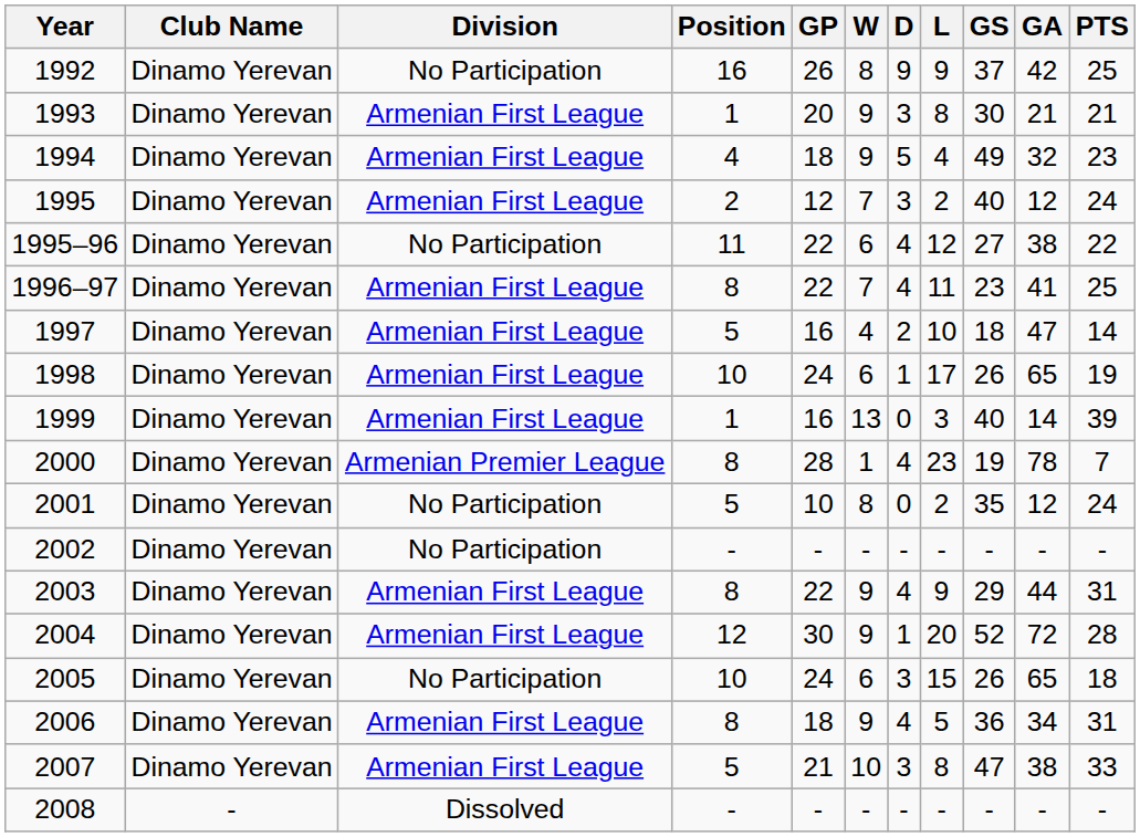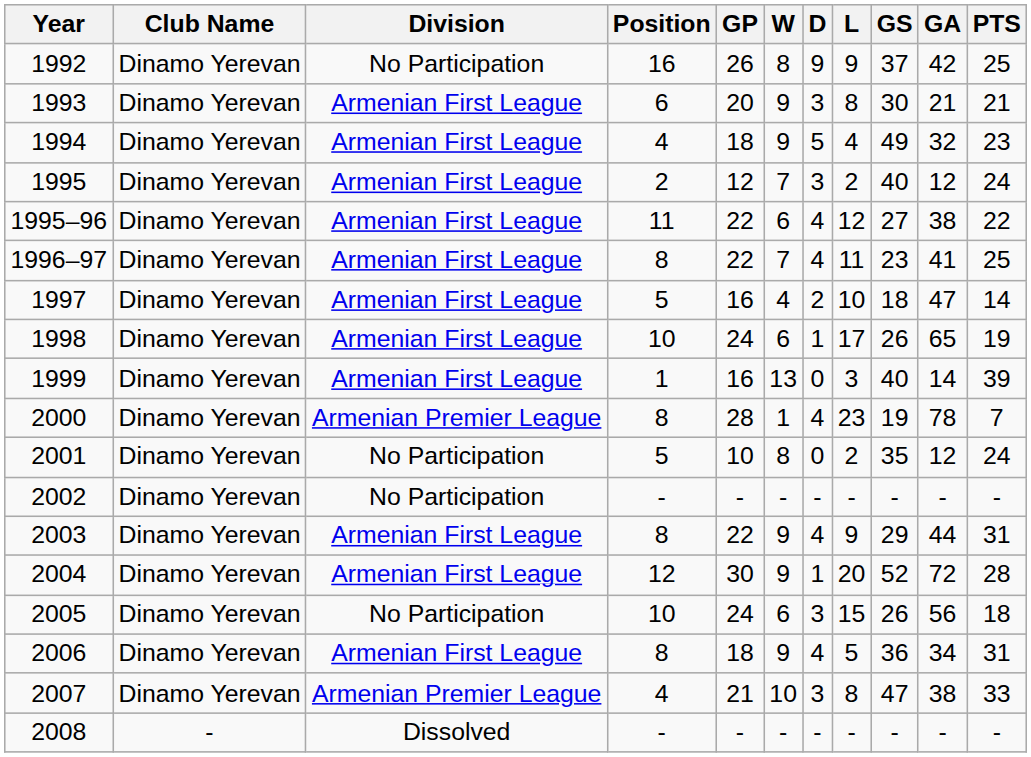 <table class="wikitable" style="text-align: center;">
 <tr>
 <th>Year</th>
 <th>Club Name</th>
 <th>Division</th>
 <th>Position</th>
 <th>GP</th>
 <th>W</th>
 <th>D</th>
 <th>L</th>
 <th>GS</th>
 <th>GA</th>
 <th>PTS</th>
 </tr>
 <tr>
 <td>1992</td>
 <td>Dinamo Yerevan</td>
 <td>No Participation</td>
 <td>16</td>
 <td>26</td>
 <td>8</td>
 <td>9</td>
 <td>9</td>
 <td>37</td>
 <td>42</td>
 <td>25</td>
 </tr>
 <tr>
 <td>1993</td>
 <td>Dinamo Yerevan</td>
 <td><a href='#'>Armenian First League</a></td>
-<td>1</td>
+<td>6</td>
 <td>20</td>
 <td>9</td>
 <td>3</td>
 <td>8</td>
 <td>30</td>
 <td>21</td>
 <td>21</td>
 </tr>
 <tr>
 <td>1994</td>
 <td>Dinamo Yerevan</td>
 <td><a href='#'>Armenian First League</a></td>
 <td>4</td>
 <td>18</td>
 <td>9</td>
 <td>5</td>
 <td>4</td>
 <td>49</td>
 <td>32</td>
 <td>23</td>
 </tr>
 <tr>
 <td>1995</td>
 <td>Dinamo Yerevan</td>
 <td><a href='#'>Armenian First League</a></td>
 <td>2</td>
 <td>12</td>
 <td>7</td>
 <td>3</td>
 <td>2</td>
 <td>40</td>
 <td>12</td>
 <td>24</td>
 </tr>
 <tr>
 <td>1995–96</td>
 <td>Dinamo Yerevan</td>
-<td>No Participation</td>
+<td><a href='#'>Armenian First League</a></td>
 <td>11</td>
 <td>22</td>
 <td>6</td>
 <td>4</td>
 <td>12</td>
 <td>27</td>
 <td>38</td>
 <td>22</td>
 </tr>
 <tr>
 <td>1996–97</td>
 <td>Dinamo Yerevan</td>
 <td><a href='#'>Armenian First League</a></td>
 <td>8</td>
 <td>22</td>
 <td>7</td>
 <td>4</td>
 <td>11</td>
 <td>23</td>
 <td>41</td>
 <td>25</td>
 </tr>
 <tr>
 <td>1997</td>
 <td>Dinamo Yerevan</td>
 <td><a href='#'>Armenian First League</a></td>
 <td>5</td>
 <td>16</td>
 <td>4</td>
 <td>2</td>
 <td>10</td>
 <td>18</td>
 <td>47</td>
 <td>14</td>
 </tr>
 <tr>
 <td>1998</td>
 <td>Dinamo Yerevan</td>
 <td><a href='#'>Armenian First League</a></td>
 <td>10</td>
 <td>24</td>
 <td>6</td>
 <td>1</td>
 <td>17</td>
 <td>26</td>
 <td>65</td>
 <td>19</td>
 </tr>
 <tr>
 <td>1999</td>
 <td>Dinamo Yerevan</td>
 <td><a href='#'>Armenian First League</a></td>
 <td>1</td>
 <td>16</td>
 <td>13</td>
 <td>0</td>
 <td>3</td>
 <td>40</td>
 <td>14</td>
 <td>39</td>
 </tr>
 <tr>
 <td>2000</td>
 <td>Dinamo Yerevan</td>
 <td><a href='#'>Armenian Premier League</a></td>
 <td>8</td>
 <td>28</td>
 <td>1</td>
 <td>4</td>
 <td>23</td>
 <td>19</td>
 <td>78</td>
 <td>7</td>
 </tr>
 <tr>
 <td>2001</td>
 <td>Dinamo Yerevan</td>
 <td>No Participation</td>
 <td>5</td>
 <td>10</td>
 <td>8</td>
 <td>0</td>
 <td>2</td>
 <td>35</td>
 <td>12</td>
 <td>24</td>
 </tr>
 <tr>
 <td>2002</td>
 <td>Dinamo Yerevan</td>
 <td>No Participation</td>
 <td>-</td>
 <td>-</td>
 <td>-</td>
 <td>-</td>
 <td>-</td>
 <td>-</td>
 <td>-</td>
 <td>-</td>
 </tr>
 <tr>
 <td>2003</td>
 <td>Dinamo Yerevan</td>
 <td><a href='#'>Armenian First League</a></td>
 <td>8</td>
 <td>22</td>
 <td>9</td>
 <td>4</td>
 <td>9</td>
 <td>29</td>
 <td>44</td>
 <td>31</td>
 </tr>
 <tr>
 <td>2004</td>
 <td>Dinamo Yerevan</td>
 <td><a href='#'>Armenian First League</a></td>
 <td>12</td>
 <td>30</td>
 <td>9</td>
 <td>1</td>
 <td>20</td>
 <td>52</td>
 <td>72</td>
 <td>28</td>
 </tr>
 <tr>
 <td>2005</td>
 <td>Dinamo Yerevan</td>
 <td>No Participation</td>
 <td>10</td>
 <td>24</td>
 <td>6</td>
 <td>3</td>
 <td>15</td>
 <td>26</td>
-<td>65</td>
+<td>56</td>
 <td>18</td>
 </tr>
 <tr>
 <td>2006</td>
 <td>Dinamo Yerevan</td>
 <td><a href='#'>Armenian First League</a></td>
 <td>8</td>
 <td>18</td>
 <td>9</td>
 <td>4</td>
 <td>5</td>
 <td>36</td>
 <td>34</td>
 <td>31</td>
 </tr>
 <tr>
 <td>2007</td>
 <td>Dinamo Yerevan</td>
-<td><a href='#'>Armenian First League</a></td>
-<td>5</td>
+<td><a href='#'>Armenian Premier League</a></td>
+<td>4</td>
 <td>21</td>
 <td>10</td>
 <td>3</td>
 <td>8</td>
 <td>47</td>
 <td>38</td>
 <td>33</td>
 </tr>
 <tr>
 <td>2008</td>
 <td>-</td>
 <td>Dissolved</td>
 <td>-</td>
 <td>-</td>
 <td>-</td>
 <td>-</td>
 <td>-</td>
 <td>-</td>
 <td>-</td>
 <td>-</td>
 </tr>
 </table>
